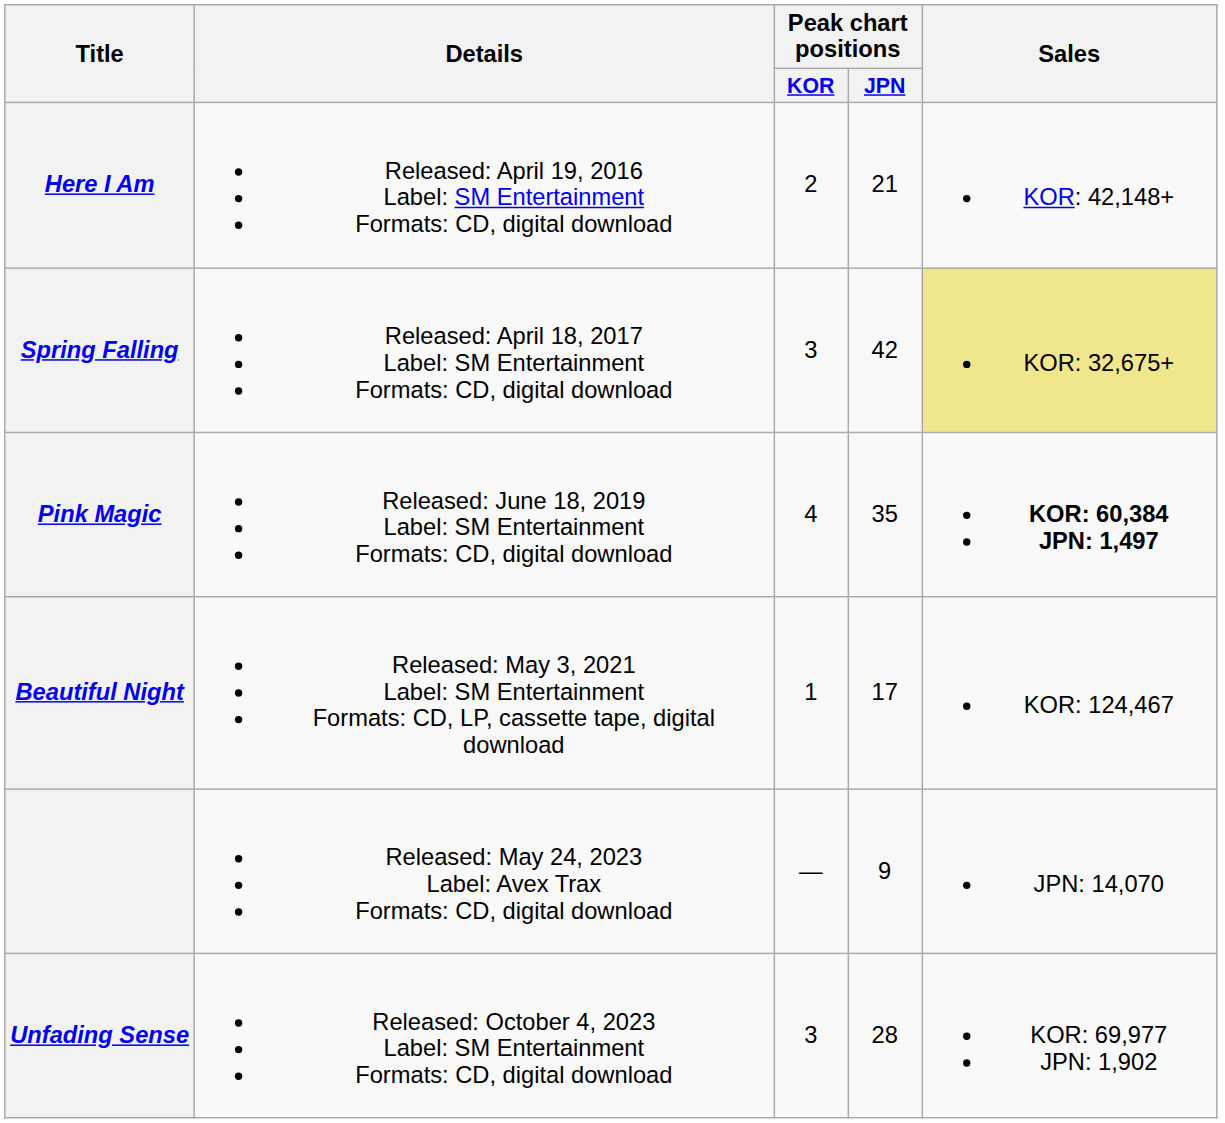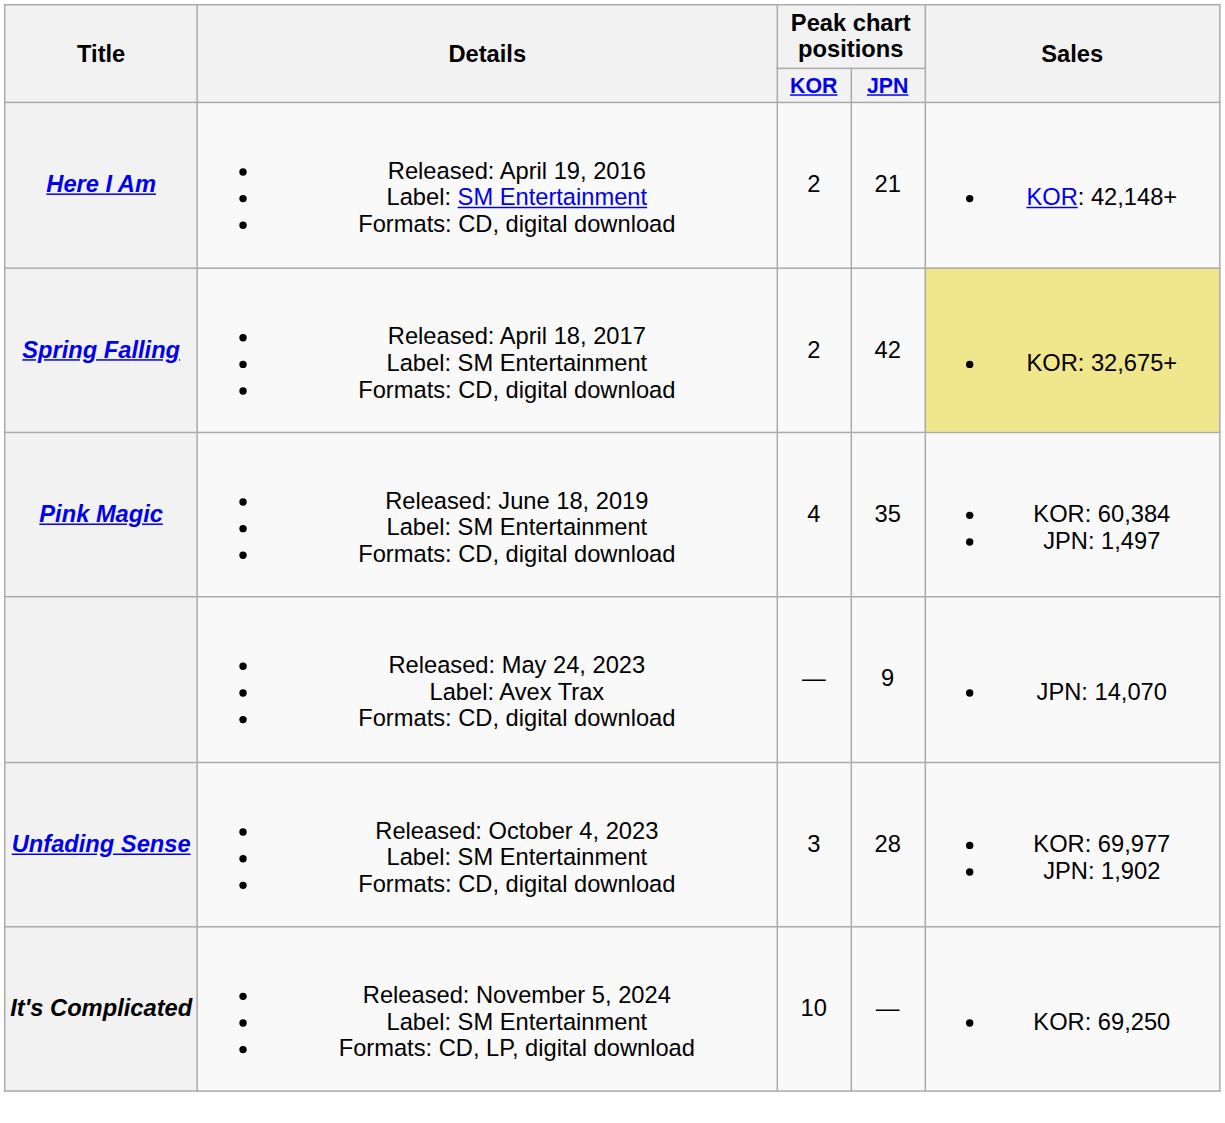 <table class="wikitable plainrowheaders" style="text-align:center;">
 <tr>
 <th rowspan="2">Title</th>
 <th rowspan="2" style="width:24em;">Details</th>
 <th colspan="2">Peak chart <br>positions</th>
 <th rowspan="2" style="width:12em;">Sales</th>
 </tr>
 <tr>
 <th style="width:3em;font-size:90%;"><a href='#'>KOR</a><br></th>
 <th style="width:3em;font-size:90%;"><a href='#'>JPN</a><br></th>
 </tr>
 <tr>
 <th scope=row><em><a href='#'>Here I Am</a></em></th>
 <td><br><ul><li>Released: April 19, 2016</li><li>Label: <a href='#'>SM Entertainment</a></li><li>Formats: CD, digital download</li></ul></td>
 <td>2</td>
 <td>21</td>
 <td><br><ul><li><a href='#'>KOR</a>: 42,148+</li></ul></td>
 </tr>
 <tr>
 <th scope=row><em><a href='#'>Spring Falling</a></em></th>
 <td><br><ul><li>Released: April 18, 2017</li><li>Label: SM Entertainment</li><li>Formats: CD, digital download</li></ul></td>
-<td>3</td>
+<td>2</td>
 <td>42</td>
 <td style="background: khaki;"><br><ul><li>KOR: 32,675+</li></ul></td>
 </tr>
 <tr>
 <th scope=row><em><a href='#'>Pink Magic</a></em></th>
 <td><br><ul><li>Released: June 18, 2019</li><li>Label: SM Entertainment</li><li>Formats: CD, digital download</li></ul></td>
 <td>4</td>
 <td>35</td>
-<td><strong><br><ul><li>KOR: 60,384</li><li>JPN: 1,497</li></ul></strong></td>
-</tr>
-<tr>
-<th scope=row><em><a href='#'>Beautiful Night</a></em></th>
-<td><br><ul><li>Released: May 3, 2021</li><li>Label: SM Entertainment</li><li>Formats: CD, LP, cassette tape, digital download</li></ul></td>
-<td>1</td>
-<td>17</td>
-<td><br><ul><li>KOR: 124,467</li></ul></td>
+<td><br><ul><li>KOR: 60,384</li><li>JPN: 1,497</li></ul></td>
 </tr>
 <tr>
 <th scope=row></th>
 <td><br><ul><li>Released: May 24, 2023</li><li>Label: Avex Trax</li><li>Formats: CD, digital download</li></ul></td>
 <td>—</td>
 <td>9</td>
 <td><br><ul><li>JPN: 14,070</li></ul></td>
 </tr>
 <tr>
 <th scope=row><em><a href='#'>Unfading Sense</a></em></th>
 <td><br><ul><li>Released: October 4, 2023</li><li>Label: SM Entertainment</li><li>Formats: CD, digital download</li></ul></td>
 <td>3</td>
 <td>28</td>
 <td><br><ul><li>KOR: 69,977</li><li>JPN: 1,902</li></ul></td>
 </tr>
+<tr>
+<th scope=row><em>It's Complicated</em></th>
+<td><br><ul><li>Released: November 5, 2024</li><li>Label: SM Entertainment</li><li>Formats: CD, LP, digital download</li></ul></td>
+<td>10</td>
+<td>—</td>
+<td><br><ul><li>KOR: 69,250</li></ul></td>
+</tr>
 </table>
